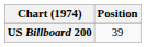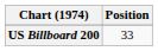 <table class="wikitable sortable plainrowheaders" style="text-align:center">
 <tr>
 <th>Chart (1974)</th>
 <th>Position</th>
 </tr>
 <tr>
 </tr>
 <tr>
 <th scope="row">US <em>Billboard</em> 200</th>
-<td>39</td>
+<td>33</td>
 </tr>
 </table>
